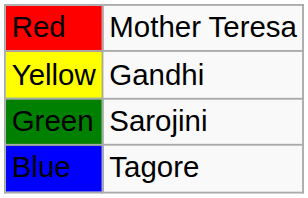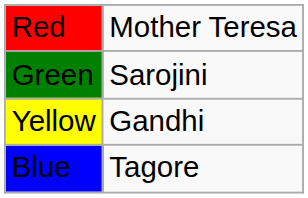 <table class="wikitable">
 <tr>
 <td style="background:red;">Red</td>
 <td>Mother Teresa</td>
 </tr>
 <tr>
+<td style="background:green;">Green</td>
+<td>Sarojini</td>
+</tr>
+<tr>
 <td style="background:yellow;">Yellow</td>
 <td>Gandhi</td>
-</tr>
-<tr>
-<td style="background:green;">Green</td>
-<td>Sarojini</td>
 </tr>
 <tr>
 <td style="background:blue;">Blue</td>
 <td>Tagore</td>
 </tr>
 </table>
